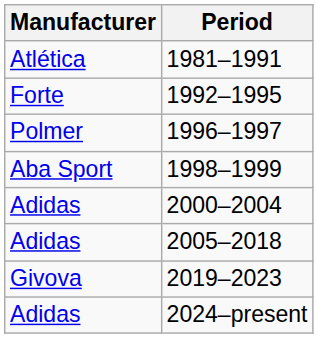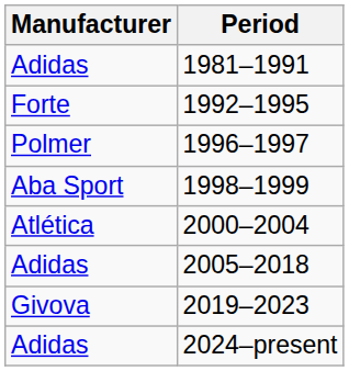 <table class="wikitable">
 <tr>
 <th>Manufacturer</th>
 <th>Period</th>
 </tr>
 <tr>
-<td> <a href='#'>Atlética</a></td>
+<td> <a href='#'>Adidas</a></td>
 <td>1981–1991</td>
 </tr>
 <tr>
 <td> <a href='#'>Forte</a></td>
 <td>1992–1995</td>
 </tr>
 <tr>
 <td> <a href='#'>Polmer</a></td>
 <td>1996–1997</td>
 </tr>
 <tr>
 <td> <a href='#'>Aba Sport</a></td>
 <td>1998–1999</td>
 </tr>
 <tr>
-<td> <a href='#'>Adidas</a></td>
+<td> <a href='#'>Atlética</a></td>
 <td>2000–2004</td>
 </tr>
 <tr>
 <td> <a href='#'>Adidas</a></td>
 <td>2005–2018</td>
 </tr>
 <tr>
 <td> <a href='#'>Givova</a></td>
 <td>2019–2023</td>
 </tr>
 <tr>
 <td> <a href='#'>Adidas</a></td>
 <td>2024–present</td>
 </tr>
 </table>
